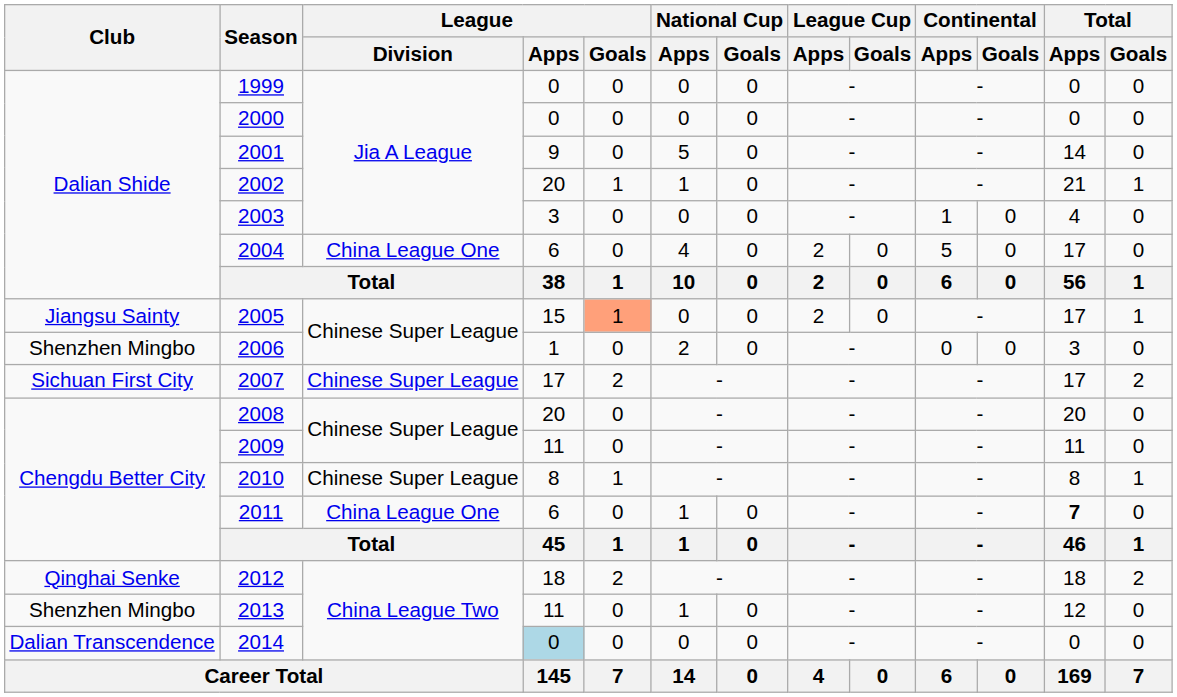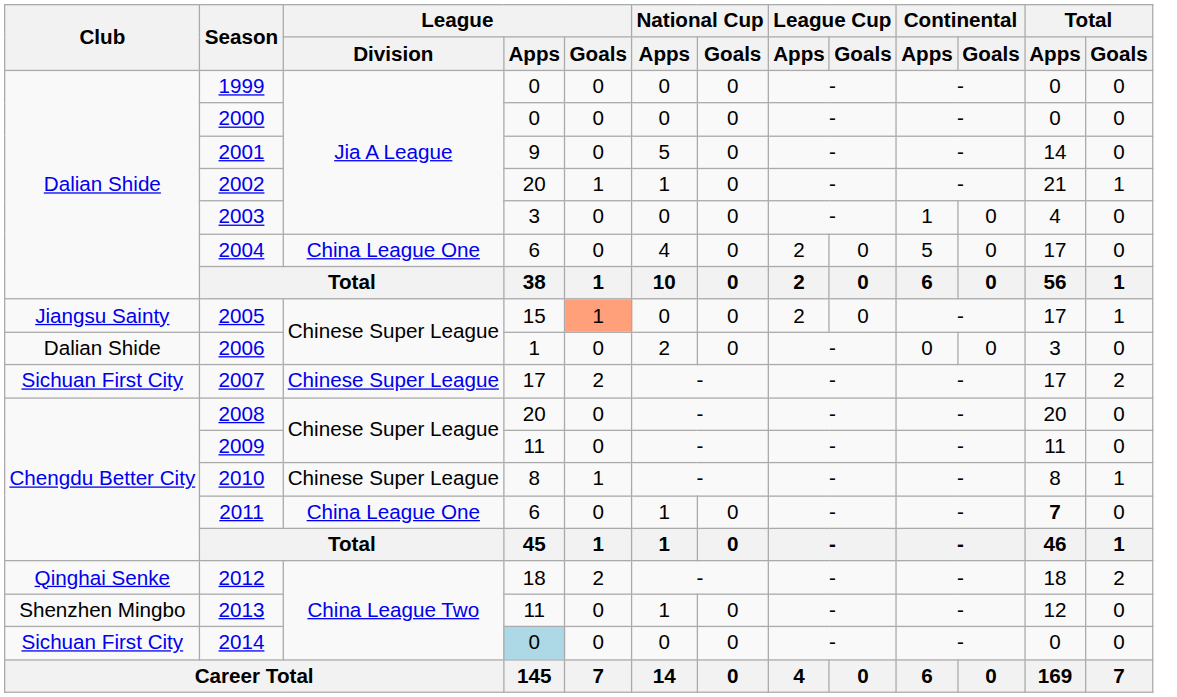 <table class="wikitable" style="text-align:center">
 <tr>
 <th rowspan="2">Club</th>
 <th rowspan="2">Season</th>
 <th colspan="3">League</th>
 <th colspan="2">National Cup</th>
 <th colspan="2">League Cup</th>
 <th colspan="2">Continental</th>
 <th colspan="2">Total</th>
 </tr>
 <tr>
 <th>Division</th>
 <th>Apps</th>
 <th>Goals</th>
 <th>Apps</th>
 <th>Goals</th>
 <th>Apps</th>
 <th>Goals</th>
 <th>Apps</th>
 <th>Goals</th>
 <th>Apps</th>
 <th>Goals</th>
 </tr>
 <tr>
 <td rowspan="7"><a href='#'>Dalian Shide</a></td>
 <td><a href='#'>1999</a></td>
 <td rowspan="5"><a href='#'>Jia A League</a></td>
 <td>0</td>
 <td>0</td>
 <td>0</td>
 <td>0</td>
 <td colspan="2">-</td>
 <td colspan="2">-</td>
 <td>0</td>
 <td>0</td>
 </tr>
 <tr>
 <td><a href='#'>2000</a></td>
 <td>0</td>
 <td>0</td>
 <td>0</td>
 <td>0</td>
 <td colspan="2">-</td>
 <td colspan="2">-</td>
 <td>0</td>
 <td>0</td>
 </tr>
 <tr>
 <td><a href='#'>2001</a></td>
 <td>9</td>
 <td>0</td>
 <td>5</td>
 <td>0</td>
 <td colspan="2">-</td>
 <td colspan="2">-</td>
 <td>14</td>
 <td>0</td>
 </tr>
 <tr>
 <td><a href='#'>2002</a></td>
 <td>20</td>
 <td>1</td>
 <td>1</td>
 <td>0</td>
 <td colspan="2">-</td>
 <td colspan="2">-</td>
 <td>21</td>
 <td>1</td>
 </tr>
 <tr>
 <td><a href='#'>2003</a></td>
 <td>3</td>
 <td>0</td>
 <td>0</td>
 <td>0</td>
 <td colspan="2">-</td>
 <td>1</td>
 <td>0</td>
 <td>4</td>
 <td>0</td>
 </tr>
 <tr>
 <td><a href='#'>2004</a></td>
 <td><a href='#'>China League One</a></td>
 <td>6</td>
 <td>0</td>
 <td>4</td>
 <td>0</td>
 <td>2</td>
 <td>0</td>
 <td>5</td>
 <td>0</td>
 <td>17</td>
 <td>0</td>
 </tr>
 <tr>
 <th colspan="2">Total</th>
 <th>38</th>
 <th>1</th>
 <th>10</th>
 <th>0</th>
 <th>2</th>
 <th>0</th>
 <th>6</th>
 <th>0</th>
 <th>56</th>
 <th>1</th>
 </tr>
 <tr>
 <td><a href='#'>Jiangsu Sainty</a></td>
 <td><a href='#'>2005</a></td>
 <td rowspan="2">Chinese Super League</td>
 <td>15</td>
 <td style="background: lightsalmon;">1</td>
 <td>0</td>
 <td>0</td>
 <td>2</td>
 <td>0</td>
 <td colspan="2">-</td>
 <td>17</td>
 <td>1</td>
 </tr>
 <tr>
-<td>Shenzhen Mingbo</td>
+<td>Dalian Shide</td>
 <td><a href='#'>2006</a></td>
 <td>1</td>
 <td>0</td>
 <td>2</td>
 <td>0</td>
 <td colspan="2">-</td>
 <td>0</td>
 <td>0</td>
 <td>3</td>
 <td>0</td>
 </tr>
 <tr>
 <td><a href='#'>Sichuan First City</a></td>
 <td><a href='#'>2007</a></td>
 <td><a href='#'>Chinese Super League</a></td>
 <td>17</td>
 <td>2</td>
 <td colspan="2">-</td>
 <td colspan="2">-</td>
 <td colspan="2">-</td>
 <td>17</td>
 <td>2</td>
 </tr>
 <tr>
 <td rowspan="5"><a href='#'>Chengdu Better City</a></td>
 <td><a href='#'>2008</a></td>
 <td rowspan="2">Chinese Super League</td>
 <td>20</td>
 <td>0</td>
 <td colspan="2">-</td>
 <td colspan="2">-</td>
 <td colspan="2">-</td>
 <td>20</td>
 <td>0</td>
 </tr>
 <tr>
 <td><a href='#'>2009</a></td>
 <td>11</td>
 <td>0</td>
 <td colspan="2">-</td>
 <td colspan="2">-</td>
 <td colspan="2">-</td>
 <td>11</td>
 <td>0</td>
 </tr>
 <tr>
 <td><a href='#'>2010</a></td>
 <td>Chinese Super League</td>
 <td>8</td>
 <td>1</td>
 <td colspan="2">-</td>
 <td colspan="2">-</td>
 <td colspan="2">-</td>
 <td>8</td>
 <td>1</td>
 </tr>
 <tr>
 <td><a href='#'>2011</a></td>
 <td><a href='#'>China League One</a></td>
 <td>6</td>
 <td>0</td>
 <td>1</td>
 <td>0</td>
 <td colspan="2">-</td>
 <td colspan="2">-</td>
 <td><strong>7</strong></td>
 <td>0</td>
 </tr>
 <tr>
 <th colspan="2">Total</th>
 <th>45</th>
 <th>1</th>
 <th>1</th>
 <th>0</th>
 <th colspan="2">-</th>
 <th colspan="2">-</th>
 <th>46</th>
 <th>1</th>
 </tr>
 <tr>
 <td><a href='#'>Qinghai Senke</a></td>
 <td><a href='#'>2012</a></td>
 <td rowspan="3"><a href='#'>China League Two</a></td>
 <td>18</td>
 <td>2</td>
 <td colspan="2">-</td>
 <td colspan="2">-</td>
 <td colspan="2">-</td>
 <td>18</td>
 <td>2</td>
 </tr>
 <tr>
 <td>Shenzhen Mingbo</td>
 <td><a href='#'>2013</a></td>
 <td>11</td>
 <td>0</td>
 <td>1</td>
 <td>0</td>
 <td colspan="2">-</td>
 <td colspan="2">-</td>
 <td>12</td>
 <td>0</td>
 </tr>
 <tr>
-<td><a href='#'>Dalian Transcendence</a></td>
+<td><a href='#'>Sichuan First City</a></td>
 <td><a href='#'>2014</a></td>
 <td style="background: lightblue;">0</td>
 <td>0</td>
 <td>0</td>
 <td>0</td>
 <td colspan="2">-</td>
 <td colspan="2">-</td>
 <td>0</td>
 <td>0</td>
 </tr>
 <tr>
 <th colspan="3">Career Total</th>
 <th>145</th>
 <th>7</th>
 <th>14</th>
 <th>0</th>
 <th>4</th>
 <th>0</th>
 <th>6</th>
 <th>0</th>
 <th>169</th>
 <th>7</th>
 </tr>
 </table>
